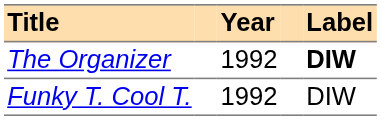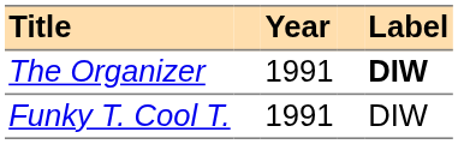 <table cellspacing="0" cellpadding="2" border="0">
 <tr style="background:#ffdead;">
 <th align="left" style="border-bottom:1px solid grey; border-top:1px solid grey;">Title</th>
 <th width="10" style="border-bottom:1px solid grey; border-top:1px solid grey;"></th>
 <th align="left" style="border-bottom:1px solid grey; border-top:1px solid grey;">Year</th>
 <th width="10" style="border-bottom:1px solid grey; border-top:1px solid grey;"></th>
 <th align="left" style="border-bottom:1px solid grey; border-top:1px solid grey;">Label</th>
 </tr>
 <tr>
 <td style="border-bottom:1px solid grey;"><em><a href='#'>The Organizer</a></em></td>
 <td style="border-bottom:1px solid grey;"></td>
-<td style="border-bottom:1px solid grey;">1992</td>
+<td style="border-bottom:1px solid grey;">1991</td>
 <td style="border-bottom:1px solid grey;"></td>
 <td style="border-bottom:1px solid grey;"><strong>DIW</strong></td>
 </tr>
 <tr>
 <td style="border-bottom:1px solid grey;"><em><a href='#'>Funky T. Cool T.</a></em></td>
 <td style="border-bottom:1px solid grey;"></td>
-<td style="border-bottom:1px solid grey;">1992</td>
+<td style="border-bottom:1px solid grey;">1991</td>
 <td style="border-bottom:1px solid grey;"></td>
 <td style="border-bottom:1px solid grey;">DIW</td>
 </tr>
 </table>
